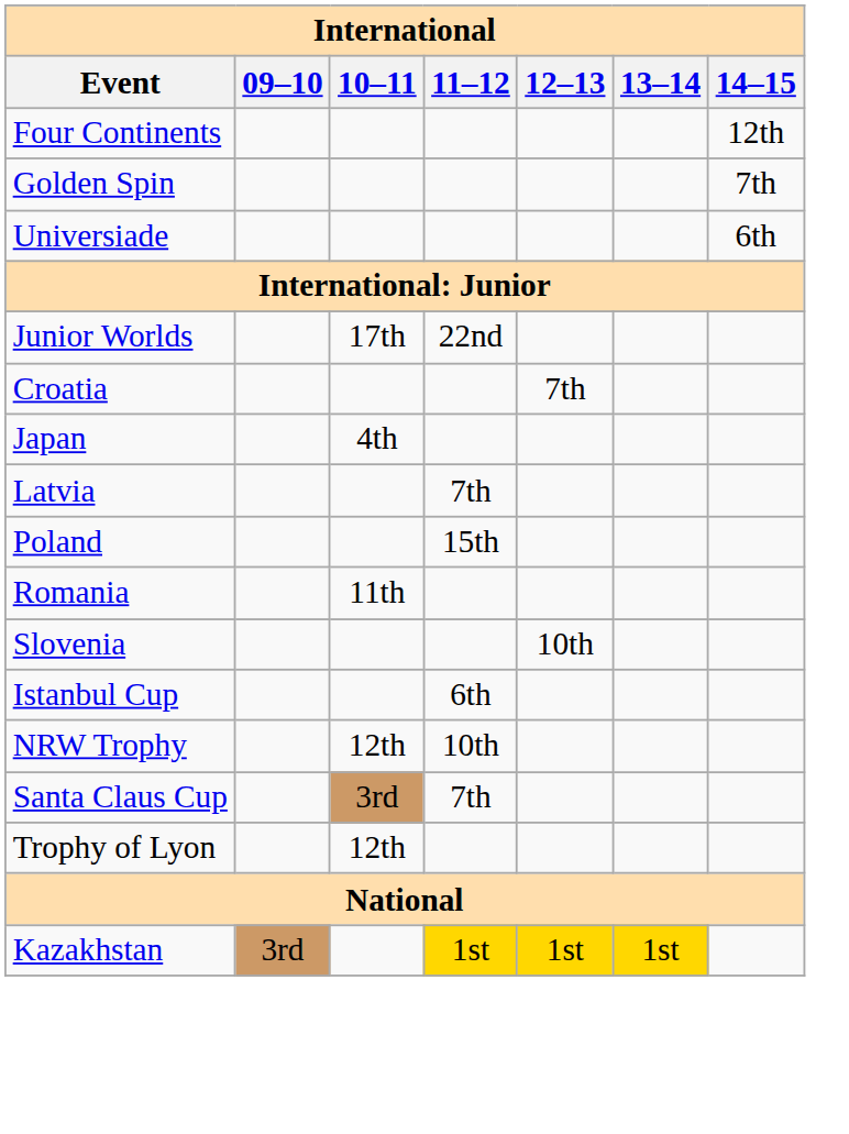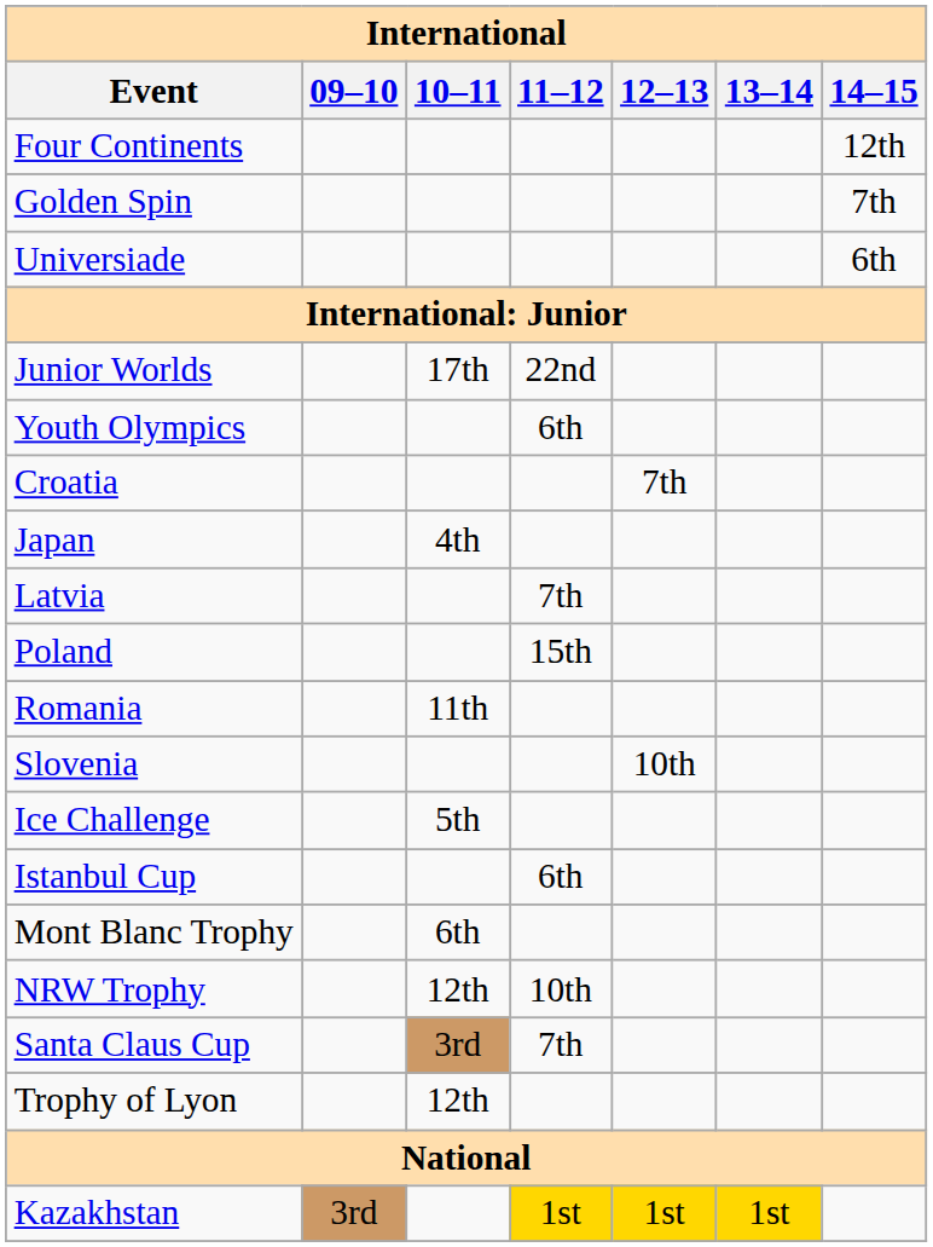 <table class="wikitable" style="text-align:center">
 <tr>
 <th style="background-color: #ffdead; " colspan=7 align=center>International</th>
 </tr>
 <tr>
 <th>Event</th>
 <th><a href='#'>09–10</a></th>
 <th><a href='#'>10–11</a></th>
 <th><a href='#'>11–12</a></th>
 <th><a href='#'>12–13</a></th>
 <th><a href='#'>13–14</a></th>
 <th><a href='#'>14–15</a></th>
 </tr>
 <tr>
 <td align=left><a href='#'>Four Continents</a></td>
 <td></td>
 <td></td>
 <td></td>
 <td></td>
 <td></td>
 <td>12th</td>
 </tr>
 <tr>
 <td align=left> <a href='#'>Golden Spin</a></td>
 <td></td>
 <td></td>
 <td></td>
 <td></td>
 <td></td>
 <td>7th</td>
 </tr>
 <tr>
 <td align=left><a href='#'>Universiade</a></td>
 <td></td>
 <td></td>
 <td></td>
 <td></td>
 <td></td>
 <td>6th</td>
 </tr>
 <tr>
 <th style="background-color: #ffdead; " colspan=7 align=center>International: Junior</th>
 </tr>
 <tr>
 <td align=left><a href='#'>Junior Worlds</a></td>
 <td></td>
 <td>17th</td>
 <td>22nd</td>
+<td></td>
+<td></td>
+<td></td>
+</tr>
+<tr>
+<td align=left><a href='#'>Youth Olympics</a></td>
+<td></td>
+<td></td>
+<td>6th</td>
 <td></td>
 <td></td>
 <td></td>
 </tr>
 <tr>
 <td align=left> <a href='#'>Croatia</a></td>
 <td></td>
 <td></td>
 <td></td>
 <td>7th</td>
 <td></td>
 <td></td>
 </tr>
 <tr>
 <td align=left> <a href='#'>Japan</a></td>
 <td></td>
 <td>4th</td>
 <td></td>
 <td></td>
 <td></td>
 <td></td>
 </tr>
 <tr>
 <td align=left> <a href='#'>Latvia</a></td>
 <td></td>
 <td></td>
 <td>7th</td>
 <td></td>
 <td></td>
 <td></td>
 </tr>
 <tr>
 <td align=left> <a href='#'>Poland</a></td>
 <td></td>
 <td></td>
 <td>15th</td>
 <td></td>
 <td></td>
 <td></td>
 </tr>
 <tr>
 <td align=left> <a href='#'>Romania</a></td>
 <td></td>
 <td>11th</td>
 <td></td>
 <td></td>
 <td></td>
 <td></td>
 </tr>
 <tr>
 <td align=left> <a href='#'>Slovenia</a></td>
 <td></td>
 <td></td>
 <td></td>
 <td>10th</td>
 <td></td>
 <td></td>
 </tr>
 <tr>
+<td align=left><a href='#'>Ice Challenge</a></td>
+<td></td>
+<td>5th</td>
+<td></td>
+<td></td>
+<td></td>
+<td></td>
+</tr>
+<tr>
 <td align=left><a href='#'>Istanbul Cup</a></td>
 <td></td>
 <td></td>
 <td>6th</td>
+<td></td>
+<td></td>
+<td></td>
+</tr>
+<tr>
+<td align=left>Mont Blanc Trophy</td>
+<td></td>
+<td>6th</td>
+<td></td>
 <td></td>
 <td></td>
 <td></td>
 </tr>
 <tr>
 <td align=left><a href='#'>NRW Trophy</a></td>
 <td></td>
 <td>12th</td>
 <td>10th</td>
 <td></td>
 <td></td>
 <td></td>
 </tr>
 <tr>
 <td align=left><a href='#'>Santa Claus Cup</a></td>
 <td></td>
 <td bgcolor=cc9966>3rd</td>
 <td>7th</td>
 <td></td>
 <td></td>
 <td></td>
 </tr>
 <tr>
 <td align=left>Trophy of Lyon</td>
 <td></td>
 <td>12th</td>
 <td></td>
 <td></td>
 <td></td>
 <td></td>
 </tr>
 <tr>
 <th style="background-color: #ffdead; " colspan=7 align=center>National</th>
 </tr>
 <tr>
 <td align=left><a href='#'>Kazakhstan</a></td>
 <td bgcolor=cc9966>3rd</td>
 <td></td>
 <td bgcolor=gold>1st</td>
 <td bgcolor=gold>1st</td>
 <td bgcolor=gold>1st</td>
 <td></td>
 </tr>
 </table>
